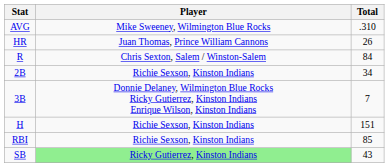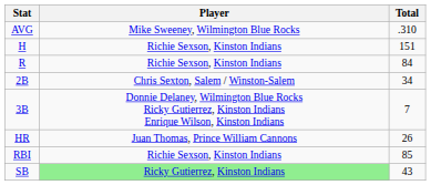 <table class="wikitable" width="40%" style="text-align:center;">
 <tr>
 <th width="5%">Stat</th>
 <th width="60%">Player</th>
 <th width="5%">Total</th>
 </tr>
 <tr>
 <td><a href='#'>AVG</a></td>
 <td><a href='#'>Mike Sweeney</a>, <a href='#'>Wilmington Blue Rocks</a></td>
 <td>.310</td>
 </tr>
 <tr>
-<td><a href='#'>HR</a></td>
-<td><a href='#'>Juan Thomas</a>, <a href='#'>Prince William Cannons</a></td>
-<td>26</td>
+<td><a href='#'>H</a></td>
+<td><a href='#'>Richie Sexson</a>, <a href='#'>Kinston Indians</a></td>
+<td>151</td>
 </tr>
 <tr>
 <td><a href='#'>R</a></td>
-<td><a href='#'>Chris Sexton</a>, <a href='#'>Salem</a> / <a href='#'>Winston-Salem</a></td>
+<td><a href='#'>Richie Sexson</a>, <a href='#'>Kinston Indians</a></td>
 <td>84</td>
 </tr>
 <tr>
 <td><a href='#'>2B</a></td>
-<td><a href='#'>Richie Sexson</a>, <a href='#'>Kinston Indians</a></td>
+<td><a href='#'>Chris Sexton</a>, <a href='#'>Salem</a> / <a href='#'>Winston-Salem</a></td>
 <td>34</td>
 </tr>
 <tr>
 <td><a href='#'>3B</a></td>
 <td><a href='#'>Donnie Delaney</a>, <a href='#'>Wilmington Blue Rocks</a> <br> <a href='#'>Ricky Gutierrez</a>, <a href='#'>Kinston Indians</a>  <br> <a href='#'>Enrique Wilson</a>, <a href='#'>Kinston Indians</a></td>
 <td>7</td>
 </tr>
 <tr>
-<td><a href='#'>H</a></td>
-<td><a href='#'>Richie Sexson</a>, <a href='#'>Kinston Indians</a></td>
-<td>151</td>
+<td><a href='#'>HR</a></td>
+<td><a href='#'>Juan Thomas</a>, <a href='#'>Prince William Cannons</a></td>
+<td>26</td>
 </tr>
 <tr>
 <td><a href='#'>RBI</a></td>
 <td><a href='#'>Richie Sexson</a>, <a href='#'>Kinston Indians</a></td>
 <td>85</td>
 </tr>
 <tr>
 <td><a href='#'>SB</a></td>
 <td style="background: lightgreen;"><a href='#'>Ricky Gutierrez</a>, <a href='#'>Kinston Indians</a></td>
 <td>43</td>
 </tr>
 </table>
